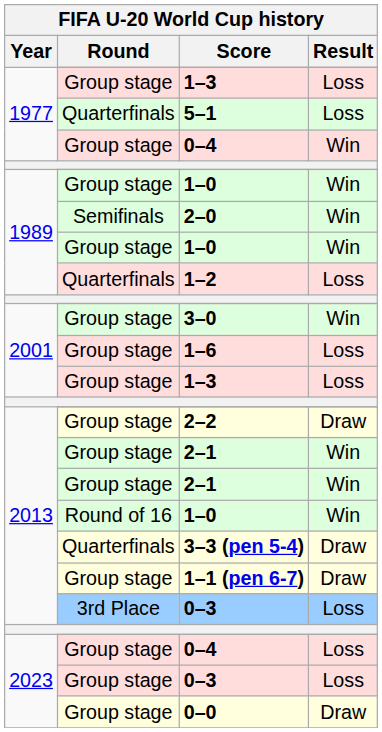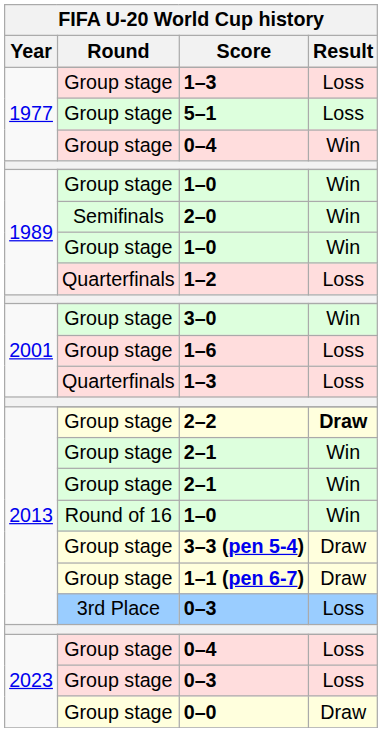 <table class="wikitable" style="text-align: center;">
 <tr>
 <th colspan=4>FIFA U-20 World Cup history</th>
 </tr>
 <tr>
 <th>Year</th>
 <th>Round</th>
 <th>Score</th>
 <th>Result</th>
 </tr>
 <tr>
 <td rowspan=4><a href='#'>1977</a></td>
 </tr>
 <tr bgcolor=#ffdddd>
 <td>Group stage</td>
 <td align="left"> <strong>1–3</strong> </td>
 <td>Loss</td>
 </tr>
 <tr bgcolor=#ddffdd>
-<td>Quarterfinals</td>
+<td>Group stage</td>
 <td align="left"> <strong>5–1</strong> </td>
 <td>Loss</td>
 </tr>
 <tr bgcolor=#ffdddd>
 <td>Group stage</td>
 <td align="left"> <strong>0–4</strong> </td>
 <td>Win</td>
 </tr>
 <tr>
 <th colspan="4"></th>
 </tr>
 <tr>
 <td rowspan=5><a href='#'>1989</a></td>
 </tr>
 <tr bgcolor=#ddffdd>
 <td>Group stage</td>
 <td align="left"> <strong>1–0</strong> </td>
 <td>Win</td>
 </tr>
 <tr bgcolor=#ddffdd>
 <td>Semifinals</td>
 <td align="left"> <strong>2–0</strong> </td>
 <td>Win</td>
 </tr>
 <tr bgcolor=#ddffdd>
 <td>Group stage</td>
 <td align="left"> <strong>1–0</strong> </td>
 <td>Win</td>
 </tr>
 <tr bgcolor=#ffdddd>
 <td>Quarterfinals</td>
 <td align="left"> <strong>1–2</strong> </td>
 <td>Loss</td>
 </tr>
 <tr>
 <th colspan="4"></th>
 </tr>
 <tr>
 <td rowspan=4><a href='#'>2001</a></td>
 </tr>
 <tr bgcolor=#ddffdd>
 <td>Group stage</td>
 <td align="left"> <strong>3–0</strong> </td>
 <td>Win</td>
 </tr>
 <tr bgcolor=#ffdddd>
 <td>Group stage</td>
 <td align="left"> <strong>1–6</strong> </td>
 <td>Loss</td>
 </tr>
 <tr bgcolor=#ffdddd>
-<td>Group stage</td>
+<td>Quarterfinals</td>
 <td align="left"> <strong>1–3</strong> </td>
 <td>Loss</td>
 </tr>
 <tr>
 <th colspan="4"></th>
 </tr>
 <tr>
 <td rowspan=8><a href='#'>2013</a></td>
 </tr>
 <tr bgcolor=#ffffdd>
 <td>Group stage</td>
 <td align="left"> <strong>2–2</strong> </td>
-<td>Draw</td>
+<td><strong>Draw</strong></td>
 </tr>
 <tr bgcolor=#ddffdd>
 <td>Group stage</td>
 <td align="left"> <strong>2–1</strong> </td>
 <td>Win</td>
 </tr>
 <tr bgcolor=#ddffdd>
 <td>Group stage</td>
 <td align="left"> <strong>2–1</strong> </td>
 <td>Win</td>
 </tr>
 <tr bgcolor=#ddffdd>
 <td>Round of 16</td>
 <td align="left"> <strong>1–0 </strong> </td>
 <td>Win</td>
 </tr>
 <tr bgcolor=#ffffdd>
-<td>Quarterfinals</td>
+<td>Group stage</td>
 <td align="left"> <strong>3–3 (<a href='#'>pen 5-4</a>)</strong> </td>
 <td>Draw</td>
 </tr>
 <tr bgcolor=#ffffdd>
 <td>Group stage</td>
 <td align="left"> <strong>1–1 (<a href='#'>pen 6-7</a>)</strong> </td>
 <td>Draw</td>
 </tr>
 <tr style="background:#9ACDFF;">
 <td>3rd Place</td>
 <td align="left"> <strong>0–3</strong> </td>
 <td>Loss</td>
 </tr>
 <tr>
 <th colspan="4"></th>
 </tr>
 <tr>
 <td rowspan=4><a href='#'>2023</a></td>
 </tr>
 <tr bgcolor=#ffdddd>
 <td>Group stage</td>
 <td align="left"> <strong>0–4</strong> </td>
 <td>Loss</td>
 </tr>
 <tr bgcolor=#ffdddd>
 <td>Group stage</td>
 <td align="left"> <strong>0–3</strong> </td>
 <td>Loss</td>
 </tr>
 <tr bgcolor=#ffffdd>
 <td>Group stage</td>
 <td align="left"> <strong>0–0</strong> </td>
 <td>Draw</td>
 </tr>
 </table>
